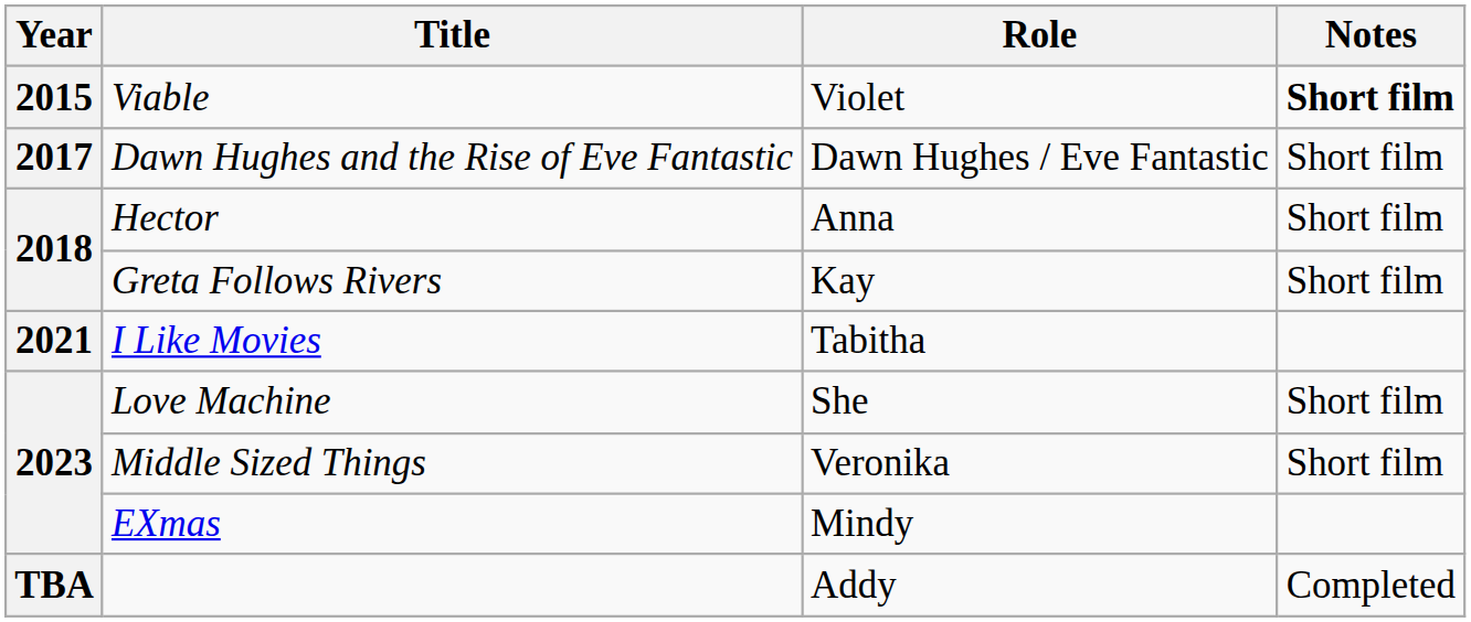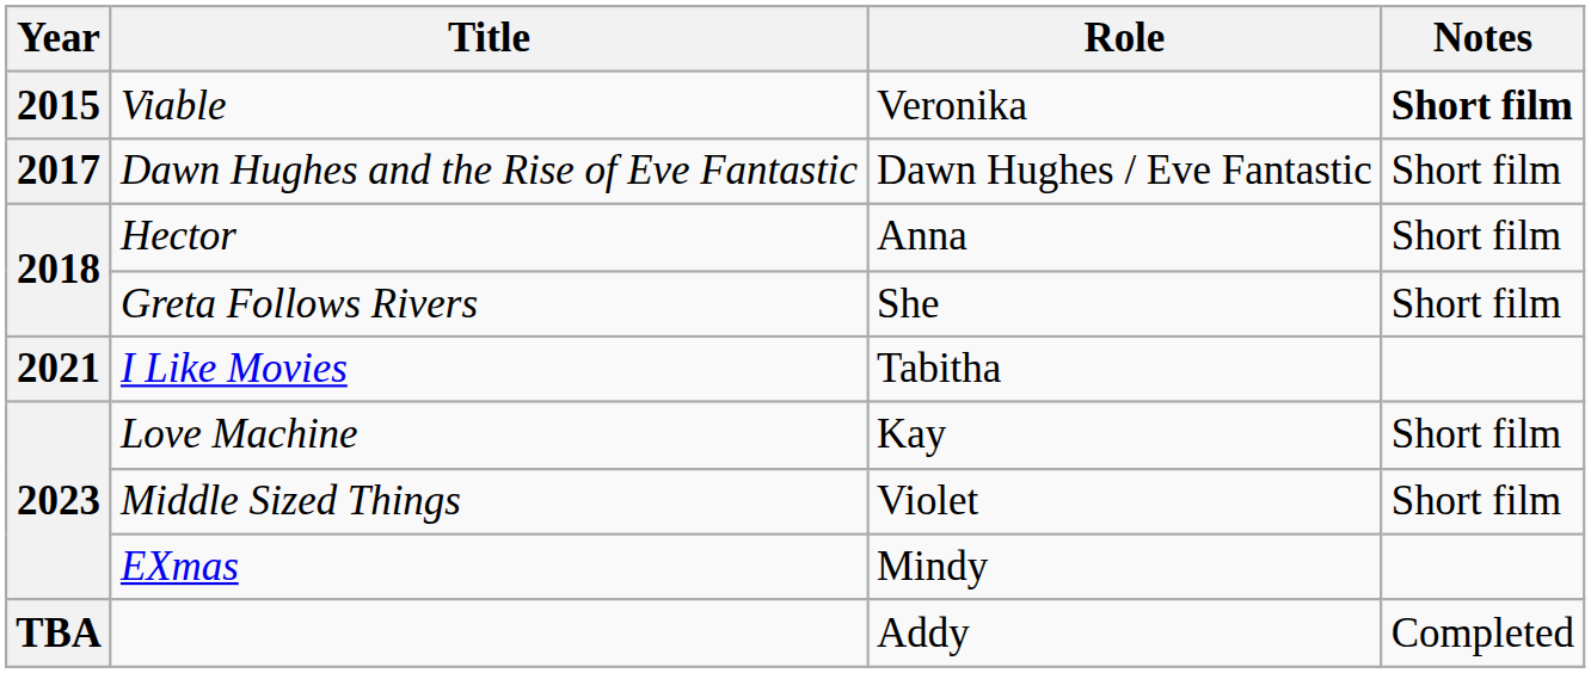 <table class="wikitable sortable plainrowheaders">
 <tr>
 <th>Year</th>
 <th>Title</th>
 <th>Role</th>
 <th class="unsortable">Notes</th>
 </tr>
 <tr>
 <th scope="row">2015</th>
 <td><em>Viable</em></td>
-<td>Violet</td>
+<td>Veronika</td>
 <td><strong>Short film</strong></td>
 </tr>
 <tr>
 <th scope="row">2017</th>
 <td><em>Dawn Hughes and the Rise of Eve Fantastic</em></td>
 <td>Dawn Hughes / Eve Fantastic</td>
 <td>Short film</td>
 </tr>
 <tr>
 <th scope="row" rowspan="2">2018</th>
 <td><em>Hector</em></td>
 <td>Anna</td>
 <td>Short film</td>
 </tr>
 <tr>
 <td><em>Greta Follows Rivers</em></td>
-<td>Kay</td>
+<td>She</td>
 <td>Short film</td>
 </tr>
 <tr>
 <th scope="row">2021</th>
 <td><em><a href='#'>I Like Movies</a></em></td>
 <td>Tabitha</td>
 <td></td>
 </tr>
 <tr>
 <th scope="row" rowspan="3">2023</th>
 <td><em>Love Machine</em></td>
-<td>She</td>
+<td>Kay</td>
 <td>Short film</td>
 </tr>
 <tr>
 <td><em>Middle Sized Things</em></td>
-<td>Veronika</td>
+<td>Violet</td>
 <td>Short film</td>
 </tr>
 <tr>
 <td><em><a href='#'>EXmas</a></em></td>
 <td>Mindy</td>
 <td></td>
 </tr>
 <tr>
 <th scope="row">TBA</th>
 <td></td>
 <td>Addy</td>
 <td>Completed</td>
 </tr>
 </table>
